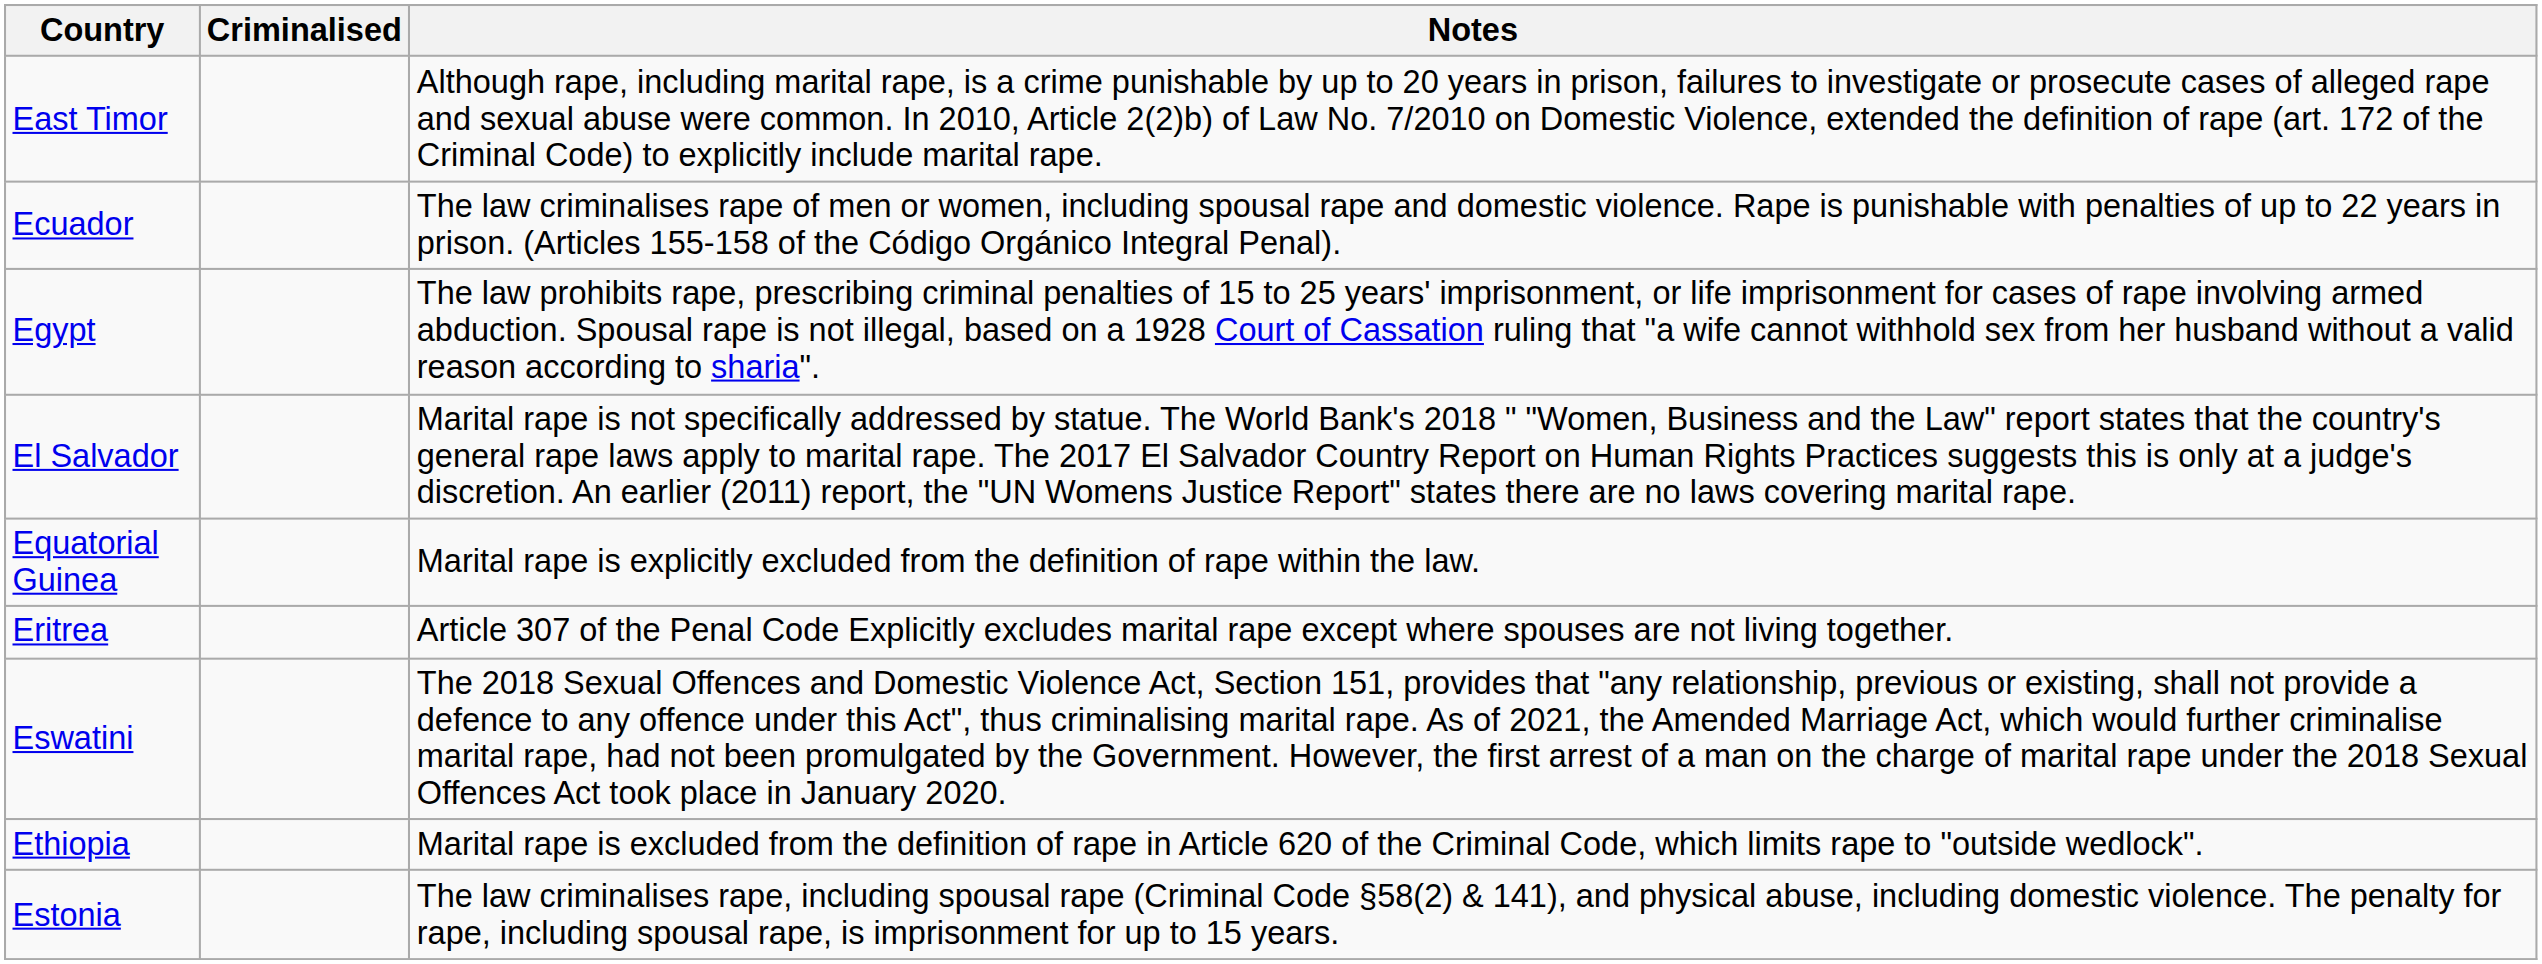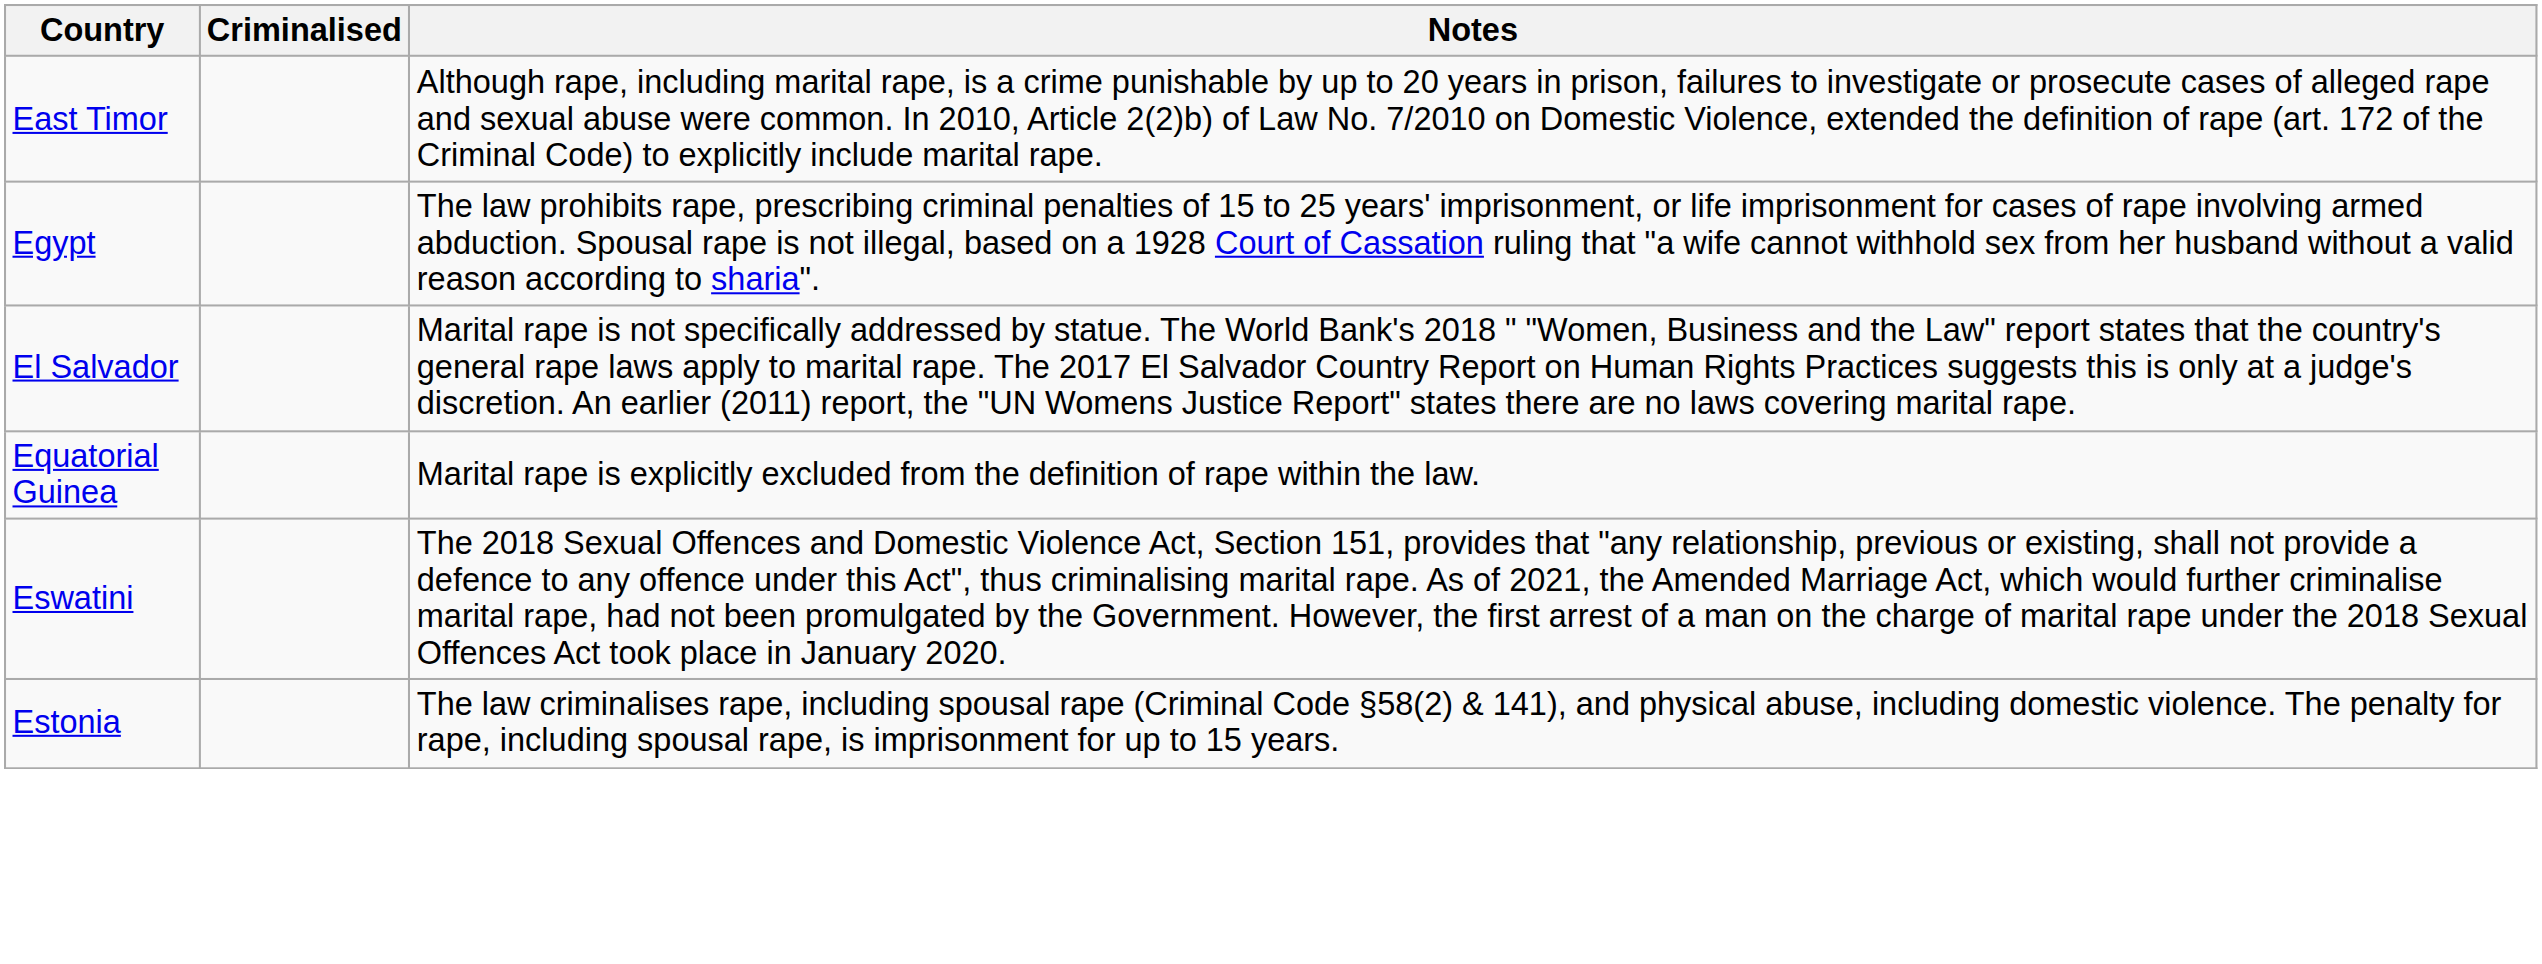 <table class="sortable wikitable">
 <tr>
 <th>Country</th>
 <th>Criminalised</th>
 <th ! class="unsortable">Notes</th>
 </tr>
 <tr>
 <td><a href='#'>East Timor</a></td>
 <td></td>
 <td>Although rape, including marital rape, is a crime punishable by up to 20 years in prison, failures to investigate or prosecute cases of alleged rape and sexual abuse were common. In 2010, Article 2(2)b) of Law No. 7/2010 on Domestic Violence, extended the definition of rape (art. 172 of the Criminal Code) to explicitly include marital rape.</td>
-</tr>
-<tr>
-<td><a href='#'>Ecuador</a></td>
-<td></td>
-<td>The law criminalises rape of men or women, including spousal rape and domestic violence. Rape is punishable with penalties of up to 22 years in prison. (Articles 155-158 of the Código Orgánico Integral Penal).</td>
 </tr>
 <tr>
 <td><a href='#'>Egypt</a></td>
 <td></td>
 <td>The law prohibits rape, prescribing criminal penalties of 15 to 25 years' imprisonment, or life imprisonment for cases of rape involving armed abduction. Spousal rape is not illegal, based on a 1928 <a href='#'>Court of Cassation</a> ruling that "a wife cannot withhold sex from her husband without a valid reason according to <a href='#'>sharia</a>".</td>
 </tr>
 <tr>
 <td><a href='#'>El Salvador</a></td>
 <td></td>
 <td>Marital rape is not specifically addressed by statue. The World Bank's 2018 " "Women, Business and the Law" report states that the country's general rape laws apply to marital rape. The 2017 El Salvador Country Report on Human Rights Practices suggests this is only at a judge's discretion. An earlier (2011) report, the "UN Womens Justice Report" states there are no laws covering marital rape.</td>
 </tr>
 <tr>
 <td><a href='#'>Equatorial Guinea</a></td>
 <td></td>
 <td>Marital rape is explicitly excluded from the definition of rape within the law.</td>
 </tr>
 <tr>
-<td><a href='#'>Eritrea</a></td>
-<td></td>
-<td>Article 307 of the Penal Code Explicitly excludes marital rape except where spouses are not living together.</td>
-</tr>
-<tr>
 <td><a href='#'>Eswatini</a></td>
 <td></td>
 <td>The 2018 Sexual Offences and Domestic Violence Act, Section 151, provides that "any relationship, previous or existing, shall not provide a defence to any offence under this Act", thus criminalising marital rape. As of 2021, the Amended Marriage Act, which would further criminalise marital rape, had not been promulgated by the Government. However, the first arrest of a man on the charge of marital rape under the 2018 Sexual Offences Act took place in January 2020.</td>
-</tr>
-<tr>
-<td><a href='#'>Ethiopia</a></td>
-<td></td>
-<td>Marital rape is excluded from the definition of rape in Article 620 of the Criminal Code, which limits rape to "outside wedlock".</td>
 </tr>
 <tr>
 <td><a href='#'>Estonia</a></td>
 <td></td>
 <td>The law criminalises rape, including spousal rape (Criminal Code §58(2) & 141), and physical abuse, including domestic violence. The penalty for rape, including spousal rape, is imprisonment for up to 15 years.</td>
 </tr>
 </table>
